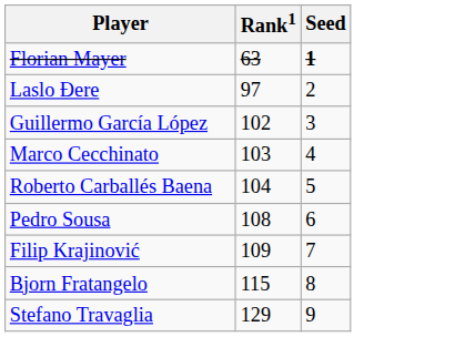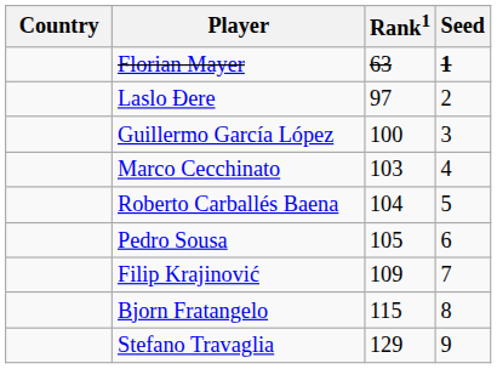 <table class="sortable wikitable">
 <tr>
+<th width="70">Country</th>
 <th width="175">Player</th>
 <th>Rank<sup>1</sup></th>
 <th>Seed</th>
 </tr>
 <tr>
+<td></td>
 <td><s><a href='#'>Florian Mayer</a></s></td>
 <td><s>63</s></td>
 <td><strong><s>1</s></strong></td>
 </tr>
 <tr>
+<td></td>
 <td><a href='#'>Laslo Đere</a></td>
 <td>97</td>
 <td>2</td>
 </tr>
 <tr>
+<td></td>
 <td><a href='#'>Guillermo García López</a></td>
-<td>102</td>
+<td>100</td>
 <td>3</td>
 </tr>
 <tr>
+<td></td>
 <td><a href='#'>Marco Cecchinato</a></td>
 <td>103</td>
 <td>4</td>
 </tr>
 <tr>
+<td></td>
 <td><a href='#'>Roberto Carballés Baena</a></td>
 <td>104</td>
 <td>5</td>
 </tr>
 <tr>
+<td></td>
 <td><a href='#'>Pedro Sousa</a></td>
-<td>108</td>
+<td>105</td>
 <td>6</td>
 </tr>
 <tr>
+<td></td>
 <td><a href='#'>Filip Krajinović</a></td>
 <td>109</td>
 <td>7</td>
 </tr>
 <tr>
+<td></td>
 <td><a href='#'>Bjorn Fratangelo</a></td>
 <td>115</td>
 <td>8</td>
 </tr>
 <tr>
+<td></td>
 <td><a href='#'>Stefano Travaglia</a></td>
 <td>129</td>
 <td>9</td>
 </tr>
 </table>
